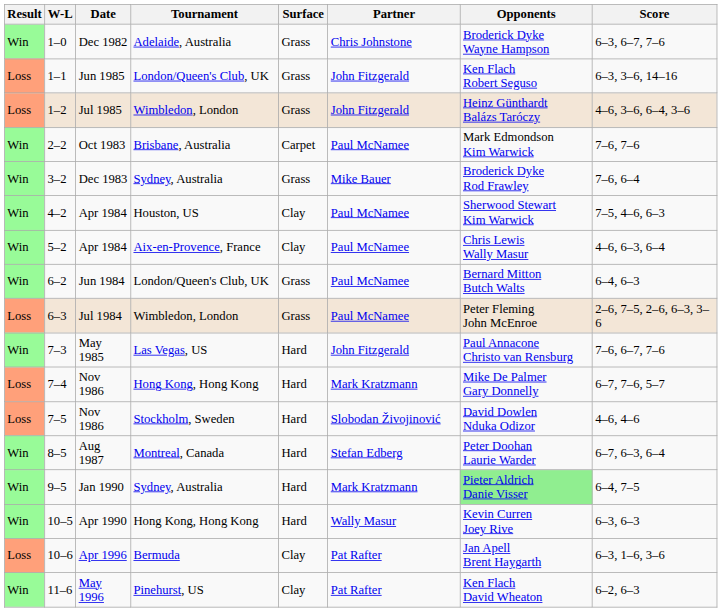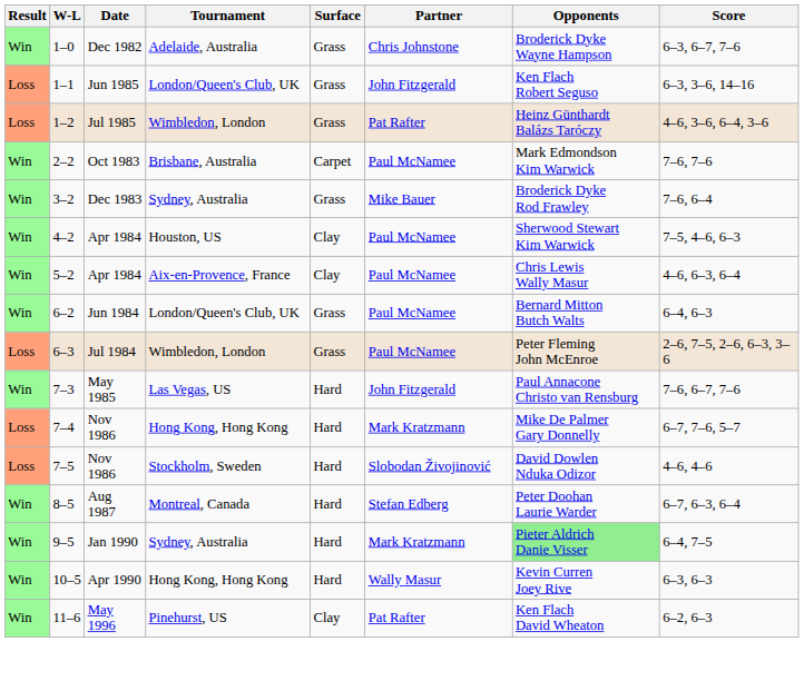 <table class="sortable wikitable">
 <tr>
 <th>Result</th>
 <th style="width:32px" class="unsortable">W-L</th>
 <th style="width:62px">Date</th>
 <th style="width:180px">Tournament</th>
 <th style="width:55px">Surface</th>
 <th style="width:160px">Partner</th>
 <th style="width:160px">Opponents</th>
 <th style="width:150px" class="unsortable">Score</th>
 </tr>
 <tr>
 <td style="background:#98fb98;">Win</td>
 <td>1–0</td>
 <td>Dec 1982</td>
 <td><a href='#'>Adelaide</a>, Australia</td>
 <td>Grass</td>
 <td> <a href='#'>Chris Johnstone</a></td>
 <td> <a href='#'>Broderick Dyke</a> <br>  <a href='#'>Wayne Hampson</a></td>
 <td>6–3, 6–7, 7–6</td>
 </tr>
 <tr>
 <td style="background:#ffa07a;">Loss</td>
 <td>1–1</td>
 <td>Jun 1985</td>
 <td><a href='#'>London/Queen's Club</a>, UK</td>
 <td>Grass</td>
 <td> <a href='#'>John Fitzgerald</a></td>
 <td> <a href='#'>Ken Flach</a> <br>  <a href='#'>Robert Seguso</a></td>
 <td>6–3, 3–6, 14–16</td>
 </tr>
 <tr style="background:#f3e6d7;">
 <td style="background:#ffa07a;">Loss</td>
 <td>1–2</td>
 <td>Jul 1985</td>
 <td><a href='#'>Wimbledon</a>, London</td>
 <td>Grass</td>
-<td> <a href='#'>John Fitzgerald</a></td>
+<td> <a href='#'>Pat Rafter</a></td>
 <td> <a href='#'>Heinz Günthardt</a> <br>  <a href='#'>Balázs Taróczy</a></td>
 <td>4–6, 3–6, 6–4, 3–6</td>
 </tr>
 <tr>
 <td style="background:#98fb98;">Win</td>
 <td>2–2</td>
 <td>Oct 1983</td>
 <td><a href='#'>Brisbane</a>, Australia</td>
 <td>Carpet</td>
 <td> <a href='#'>Paul McNamee</a></td>
 <td> Mark Edmondson <br>  <a href='#'>Kim Warwick</a></td>
 <td>7–6, 7–6</td>
 </tr>
 <tr>
 <td style="background:#98fb98;">Win</td>
 <td>3–2</td>
 <td>Dec 1983</td>
 <td><a href='#'>Sydney</a>, Australia</td>
 <td>Grass</td>
 <td> <a href='#'>Mike Bauer</a></td>
 <td> <a href='#'>Broderick Dyke</a> <br>  <a href='#'>Rod Frawley</a></td>
 <td>7–6, 6–4</td>
 </tr>
 <tr>
 <td style="background:#98fb98;">Win</td>
 <td>4–2</td>
 <td>Apr 1984</td>
 <td>Houston, US</td>
 <td>Clay</td>
 <td> <a href='#'>Paul McNamee</a></td>
 <td> <a href='#'>Sherwood Stewart</a> <br>  <a href='#'>Kim Warwick</a></td>
 <td>7–5, 4–6, 6–3</td>
 </tr>
 <tr>
 <td style="background:#98fb98;">Win</td>
 <td>5–2</td>
 <td>Apr 1984</td>
 <td><a href='#'>Aix-en-Provence</a>, France</td>
 <td>Clay</td>
 <td> <a href='#'>Paul McNamee</a></td>
 <td> <a href='#'>Chris Lewis</a> <br>  <a href='#'>Wally Masur</a></td>
 <td>4–6, 6–3, 6–4</td>
 </tr>
 <tr>
 <td style="background:#98fb98;">Win</td>
 <td>6–2</td>
 <td>Jun 1984</td>
 <td>London/Queen's Club, UK</td>
 <td>Grass</td>
 <td> <a href='#'>Paul McNamee</a></td>
 <td> <a href='#'>Bernard Mitton</a> <br>  <a href='#'>Butch Walts</a></td>
 <td>6–4, 6–3</td>
 </tr>
 <tr style="background:#f3e6d7;">
 <td style="background:#ffa07a;">Loss</td>
 <td>6–3</td>
 <td>Jul 1984</td>
 <td>Wimbledon, London</td>
 <td>Grass</td>
 <td> <a href='#'>Paul McNamee</a></td>
 <td> Peter Fleming <br>  John McEnroe</td>
 <td>2–6, 7–5, 2–6, 6–3, 3–6</td>
 </tr>
 <tr>
 <td style="background:#98fb98;">Win</td>
 <td>7–3</td>
 <td>May 1985</td>
 <td><a href='#'>Las Vegas</a>, US</td>
 <td>Hard</td>
 <td> <a href='#'>John Fitzgerald</a></td>
 <td> <a href='#'>Paul Annacone</a><br> <a href='#'>Christo van Rensburg</a></td>
 <td>7–6, 6–7, 7–6</td>
 </tr>
 <tr>
 <td style="background:#ffa07a;">Loss</td>
 <td>7–4</td>
 <td>Nov 1986</td>
 <td><a href='#'>Hong Kong</a>, Hong Kong</td>
 <td>Hard</td>
 <td> <a href='#'>Mark Kratzmann</a></td>
 <td> <a href='#'>Mike De Palmer</a> <br>  <a href='#'>Gary Donnelly</a></td>
 <td>6–7, 7–6, 5–7</td>
 </tr>
 <tr>
 <td style="background:#ffa07a;">Loss</td>
 <td>7–5</td>
 <td>Nov 1986</td>
 <td><a href='#'>Stockholm</a>, Sweden</td>
 <td>Hard</td>
 <td> <a href='#'>Slobodan Živojinović</a></td>
 <td> <a href='#'>David Dowlen</a> <br>  <a href='#'>Nduka Odizor</a></td>
 <td>4–6, 4–6</td>
 </tr>
 <tr>
 <td style="background:#98fb98;">Win</td>
 <td>8–5</td>
 <td>Aug 1987</td>
 <td><a href='#'>Montreal</a>, Canada</td>
 <td>Hard</td>
 <td> <a href='#'>Stefan Edberg</a></td>
 <td> <a href='#'>Peter Doohan</a><br> <a href='#'>Laurie Warder</a></td>
 <td>6–7, 6–3, 6–4</td>
 </tr>
 <tr>
 <td style="background:#98fb98;">Win</td>
 <td>9–5</td>
 <td>Jan 1990</td>
 <td><a href='#'>Sydney</a>, Australia</td>
 <td>Hard</td>
 <td> <a href='#'>Mark Kratzmann</a></td>
 <td style="background: lightgreen;"> <a href='#'>Pieter Aldrich</a> <br>  <a href='#'>Danie Visser</a></td>
 <td>6–4, 7–5</td>
 </tr>
 <tr>
 <td style="background:#98fb98;">Win</td>
 <td>10–5</td>
 <td>Apr 1990</td>
 <td>Hong Kong, Hong Kong</td>
 <td>Hard</td>
 <td> <a href='#'>Wally Masur</a></td>
 <td> <a href='#'>Kevin Curren</a> <br>  <a href='#'>Joey Rive</a></td>
 <td>6–3, 6–3</td>
 </tr>
 <tr>
-<td style="background:#ffa07a;">Loss</td>
-<td>10–6</td>
-<td><a href='#'>Apr 1996</a></td>
-<td><a href='#'>Bermuda</a></td>
-<td>Clay</td>
-<td> <a href='#'>Pat Rafter</a></td>
-<td> <a href='#'>Jan Apell</a><br> <a href='#'>Brent Haygarth</a></td>
-<td>6–3, 1–6, 3–6</td>
-</tr>
-<tr>
 <td style="background:#98fb98;">Win</td>
 <td>11–6</td>
 <td><a href='#'>May 1996</a></td>
 <td><a href='#'>Pinehurst</a>, US</td>
 <td>Clay</td>
 <td> <a href='#'>Pat Rafter</a></td>
 <td> <a href='#'>Ken Flach</a><br> <a href='#'>David Wheaton</a></td>
 <td>6–2, 6–3</td>
 </tr>
 </table>
